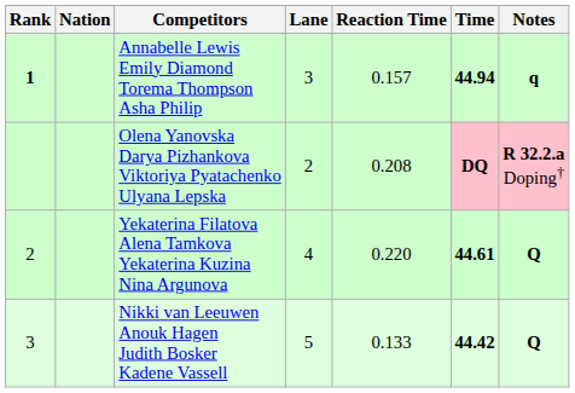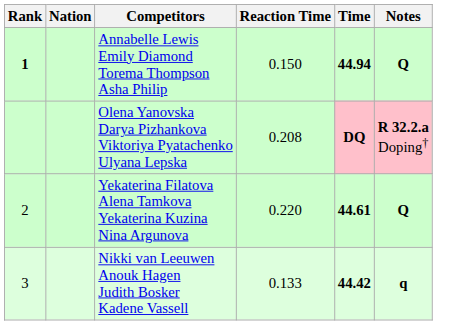 <table class="wikitable sortable" style="text-align:center">
 <tr>
 <th>Rank</th>
 <th>Nation</th>
 <th>Competitors</th>
-<th>Lane</th>
 <th>Reaction Time</th>
 <th>Time</th>
 <th>Notes</th>
 </tr>
 <tr bgcolor=ccffcc>
 <td><strong>1</strong></td>
 <td align=left></td>
 <td align=left><a href='#'>Annabelle Lewis</a><br><a href='#'>Emily Diamond</a><br><a href='#'>Torema Thompson</a><br><a href='#'>Asha Philip</a></td>
-<td>3</td>
-<td>0.157</td>
+<td>0.150</td>
 <td><strong>44.94</strong></td>
-<td><strong>q</strong></td>
+<td><strong>Q</strong></td>
 </tr>
 <tr bgcolor=ccffcc>
 <td></td>
 <td align=left></td>
 <td align=left><a href='#'>Olena Yanovska</a><br><a href='#'>Darya Pizhankova</a><br><a href='#'>Viktoriya Pyatachenko</a><br><a href='#'>Ulyana Lepska</a></td>
-<td>2</td>
 <td>0.208</td>
 <td bgcolor=pink><strong>DQ</strong></td>
 <td bgcolor=pink><strong>R 32.2.a</strong><br>Doping<sup>†</sup></td>
 </tr>
 <tr bgcolor=ccffcc>
 <td>2</td>
 <td align=left></td>
 <td align=left><a href='#'>Yekaterina Filatova</a><br><a href='#'>Alena Tamkova</a><br><a href='#'>Yekaterina Kuzina</a><br><a href='#'>Nina Argunova</a></td>
-<td>4</td>
 <td>0.220</td>
 <td><strong>44.61</strong></td>
 <td><strong>Q</strong></td>
 </tr>
 <tr bgcolor=ddffdd>
 <td>3</td>
 <td align=left></td>
 <td align=left><a href='#'>Nikki van Leeuwen</a><br><a href='#'>Anouk Hagen</a><br><a href='#'>Judith Bosker</a><br><a href='#'>Kadene Vassell</a></td>
-<td>5</td>
 <td>0.133</td>
 <td><strong>44.42</strong></td>
-<td><strong>Q</strong></td>
+<td><strong>q</strong></td>
 </tr>
 </table>
